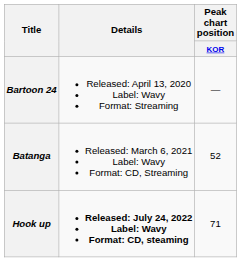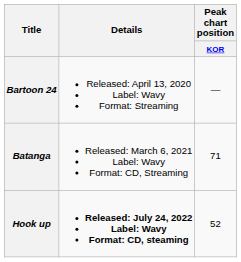 <table class="wikitable plainrowheaders" style="text-align:center;">
 <tr>
 <th rowspan="2" scope="col">Title</th>
 <th rowspan="2" scope="col">Details</th>
 <th>Peak<br>chart<br>position</th>
 </tr>
 <tr>
 <th><a href='#'><small>KOR</small></a><br></th>
 </tr>
 <tr>
 <th scope="row"><em>Bartoon 24</em></th>
 <td><br><ul><li>Released: April 13, 2020</li><li>Label: Wavy</li><li>Format: Streaming</li></ul></td>
 <td>—</td>
 </tr>
 <tr>
 <th scope="row"><em>Batanga</em></th>
 <td><br><ul><li>Released: March 6, 2021</li><li>Label: Wavy</li><li>Format: CD, Streaming</li></ul></td>
-<td>52</td>
+<td>71</td>
 </tr>
 <tr>
 <th scope="row"><em>Hook up</em></th>
 <td><strong><br><ul><li>Released: July 24, 2022</li><li>Label: Wavy</li><li>Format: CD, steaming</li></ul></strong></td>
-<td>71</td>
+<td>52</td>
 </tr>
 </table>
